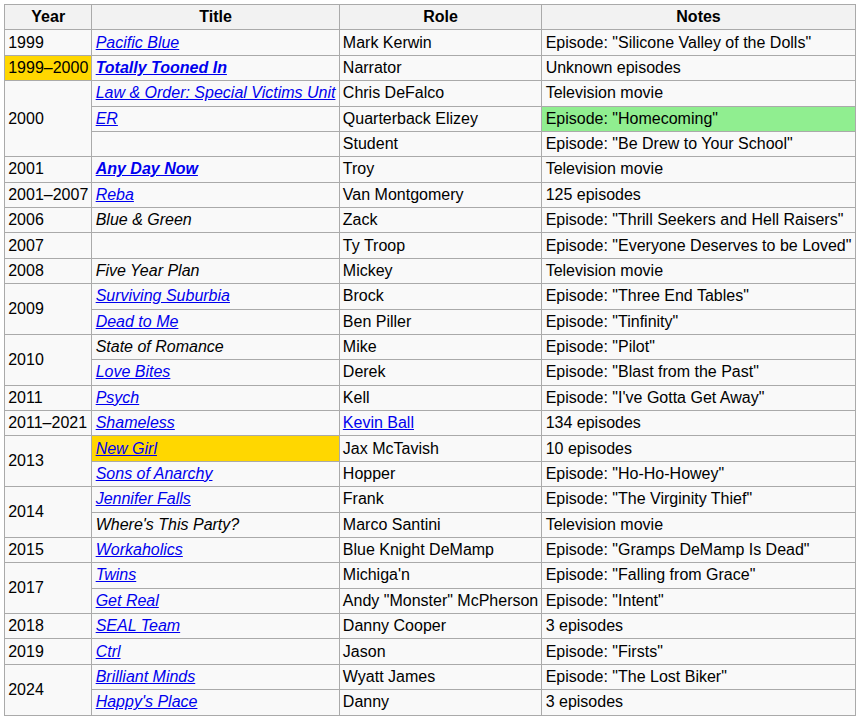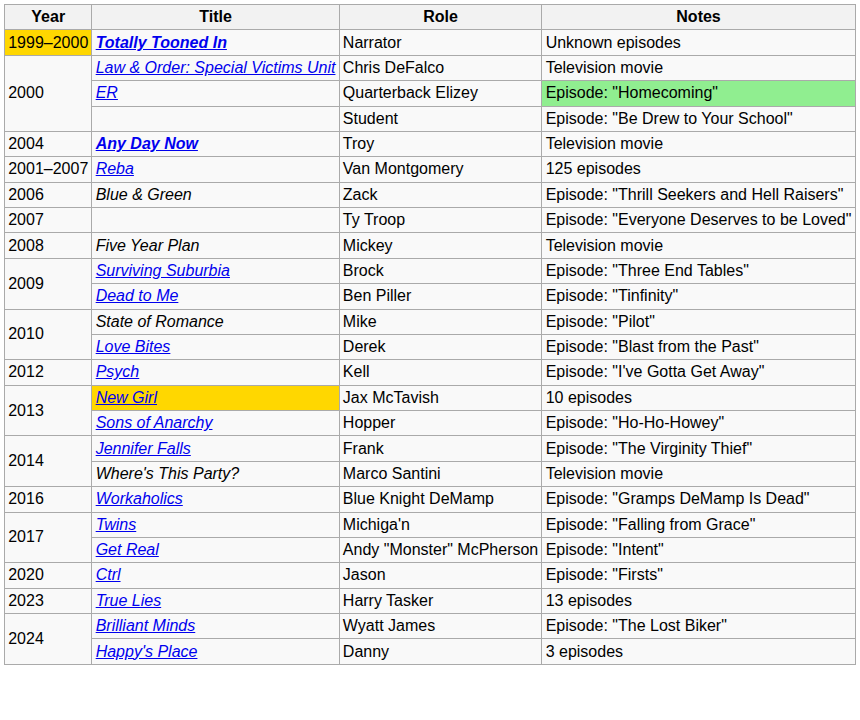 <table class="wikitable sortable">
 <tr>
 <th>Year</th>
 <th>Title</th>
 <th>Role</th>
 <th class="unsortable">Notes</th>
-</tr>
-<tr>
-<td>1999</td>
-<td><em><a href='#'>Pacific Blue</a></em></td>
-<td>Mark Kerwin</td>
-<td>Episode: "Silicone Valley of the Dolls"</td>
 </tr>
 <tr>
 <td style="background: gold;">1999–2000</td>
 <td><strong><em><a href='#'>Totally Tooned In</a></em></strong></td>
 <td>Narrator</td>
 <td>Unknown episodes</td>
 </tr>
 <tr>
 <td rowspan="3">2000</td>
 <td><em><a href='#'>Law & Order: Special Victims Unit</a></em></td>
 <td>Chris DeFalco</td>
 <td>Television movie</td>
 </tr>
 <tr>
 <td><em><a href='#'>ER</a></em></td>
 <td>Quarterback Elizey</td>
 <td style="background: lightgreen;">Episode: "Homecoming"</td>
 </tr>
 <tr>
 <td><em></em></td>
 <td>Student</td>
 <td>Episode: "Be Drew to Your School"</td>
 </tr>
 <tr>
-<td>2001</td>
+<td>2004</td>
 <td><strong><em><a href='#'>Any Day Now</a></em></strong></td>
 <td>Troy</td>
 <td>Television movie</td>
 </tr>
 <tr>
 <td>2001–2007</td>
 <td><em><a href='#'>Reba</a></em></td>
 <td>Van Montgomery</td>
 <td>125 episodes</td>
 </tr>
 <tr>
 <td>2006</td>
 <td><em>Blue & Green</em></td>
 <td>Zack</td>
 <td>Episode: "Thrill Seekers and Hell Raisers"</td>
 </tr>
 <tr>
 <td>2007</td>
 <td><em></em></td>
 <td>Ty Troop</td>
 <td>Episode: "Everyone Deserves to be Loved"</td>
 </tr>
 <tr>
 <td>2008</td>
 <td><em>Five Year Plan</em></td>
 <td>Mickey</td>
 <td>Television movie</td>
 </tr>
 <tr>
 <td rowspan="2">2009</td>
 <td><em><a href='#'>Surviving Suburbia</a></em></td>
 <td>Brock</td>
 <td>Episode: "Three End Tables"</td>
 </tr>
 <tr>
 <td><em><a href='#'>Dead to Me</a></em></td>
 <td>Ben Piller</td>
 <td>Episode: "Tinfinity"</td>
 </tr>
 <tr>
 <td rowspan="2">2010</td>
 <td><em>State of Romance</em></td>
 <td>Mike</td>
 <td>Episode: "Pilot"</td>
 </tr>
 <tr>
 <td><em><a href='#'>Love Bites</a></em></td>
 <td>Derek</td>
 <td>Episode: "Blast from the Past"</td>
 </tr>
 <tr>
-<td>2011</td>
+<td>2012</td>
 <td><em><a href='#'>Psych</a></em></td>
 <td>Kell</td>
 <td>Episode: "I've Gotta Get Away"</td>
-</tr>
-<tr>
-<td>2011–2021</td>
-<td><em><a href='#'>Shameless</a></em></td>
-<td><a href='#'>Kevin Ball</a></td>
-<td>134 episodes</td>
 </tr>
 <tr>
 <td rowspan="2">2013</td>
 <td style="background: gold;"><em><a href='#'>New Girl</a></em></td>
 <td>Jax McTavish</td>
 <td>10 episodes</td>
 </tr>
 <tr>
 <td><em><a href='#'>Sons of Anarchy</a></em></td>
 <td>Hopper</td>
 <td>Episode: "Ho-Ho-Howey"</td>
 </tr>
 <tr>
 <td rowspan="2">2014</td>
 <td><em><a href='#'>Jennifer Falls</a></em></td>
 <td>Frank</td>
 <td>Episode: "The Virginity Thief"</td>
 </tr>
 <tr>
 <td><em>Where's This Party?</em></td>
 <td>Marco Santini</td>
 <td>Television movie</td>
 </tr>
 <tr>
-<td>2015</td>
+<td>2016</td>
 <td><em><a href='#'>Workaholics</a></em></td>
 <td>Blue Knight DeMamp</td>
 <td>Episode: "Gramps DeMamp Is Dead"</td>
 </tr>
 <tr>
 <td rowspan="2">2017</td>
 <td><em><a href='#'>Twins</a></em></td>
 <td>Michiga'n</td>
 <td>Episode: "Falling from Grace"</td>
 </tr>
 <tr>
 <td><em><a href='#'>Get Real</a></em></td>
 <td>Andy "Monster" McPherson</td>
 <td>Episode: "Intent"</td>
 </tr>
 <tr>
-<td>2018</td>
-<td><em><a href='#'>SEAL Team</a></em></td>
-<td>Danny Cooper</td>
-<td>3 episodes</td>
-</tr>
-<tr>
-<td>2019</td>
+<td>2020</td>
 <td><em><a href='#'>Ctrl</a></em></td>
 <td>Jason</td>
 <td>Episode: "Firsts"</td>
+</tr>
+<tr>
+<td>2023</td>
+<td><em><a href='#'>True Lies</a></em></td>
+<td>Harry Tasker</td>
+<td>13 episodes</td>
 </tr>
 <tr>
 <td rowspan="2">2024</td>
 <td><em><a href='#'>Brilliant Minds</a></em></td>
 <td>Wyatt James</td>
 <td>Episode: "The Lost Biker"</td>
 </tr>
 <tr>
 <td><em><a href='#'>Happy's Place</a></em></td>
 <td>Danny</td>
 <td>3 episodes</td>
 </tr>
 </table>
